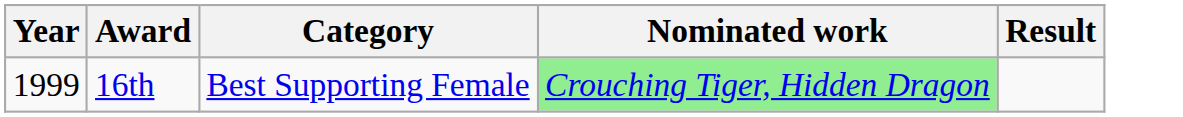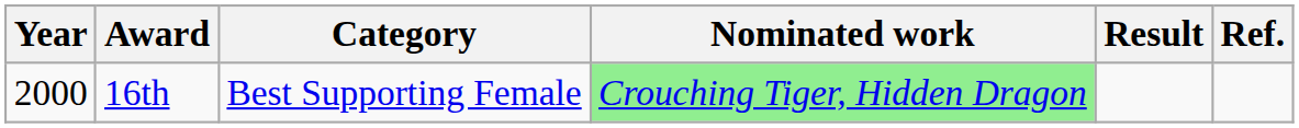 <table class="wikitable">
 <tr>
 <th>Year</th>
 <th>Award</th>
 <th>Category</th>
 <th>Nominated work</th>
 <th>Result</th>
+<th>Ref.</th>
 </tr>
 <tr>
-<td>1999</td>
+<td>2000</td>
 <td><a href='#'>16th</a></td>
 <td><a href='#'>Best Supporting Female</a></td>
 <td style="background: lightgreen;"><em><a href='#'>Crouching Tiger, Hidden Dragon</a></em></td>
 <td></td>
+<td></td>
 </tr>
 </table>
